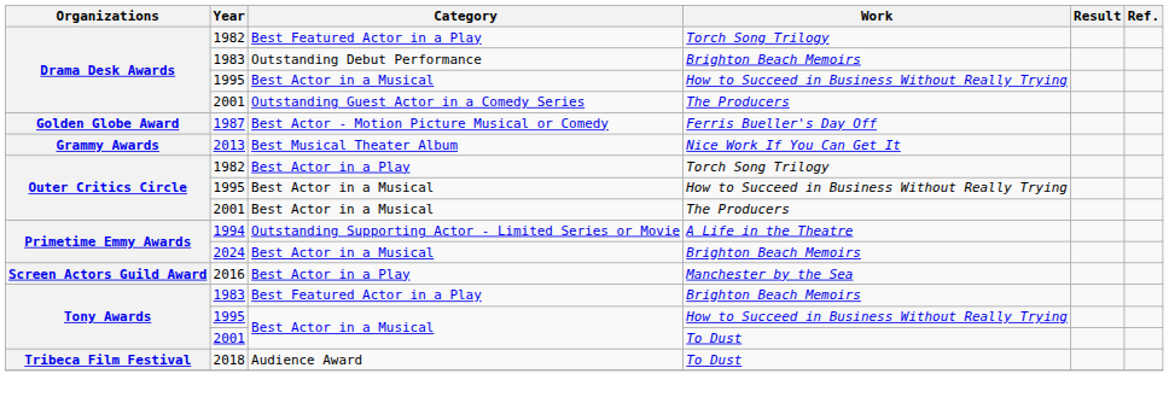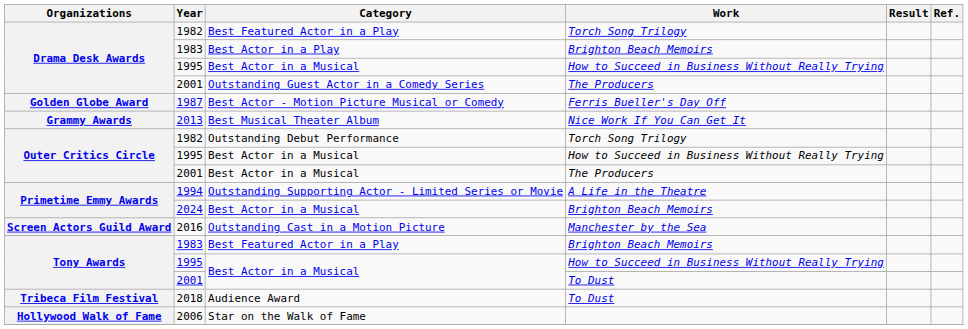 <table class="wikitable sortable plainrowheaders">
 <tr>
 <th>Organizations</th>
 <th>Year</th>
 <th>Category</th>
 <th>Work</th>
 <th>Result</th>
 <th class="unsortable">Ref.</th>
 </tr>
 <tr>
 <th rowspan="4" scope="row"><a href='#'>Drama Desk Awards</a></th>
 <td style="text-align:center;">1982</td>
 <td><a href='#'>Best Featured Actor in a Play</a></td>
 <td><em><a href='#'>Torch Song Trilogy</a></em></td>
 <td></td>
 <td style="text-align:center;"></td>
 </tr>
 <tr>
 <td style="text-align:center;">1983</td>
-<td>Outstanding Debut Performance</td>
+<td><a href='#'>Best Actor in a Play</a></td>
 <td><em><a href='#'>Brighton Beach Memoirs</a></em></td>
 <td></td>
 <td style="text-align:center;"></td>
 </tr>
 <tr>
 <td style="text-align:center;">1995</td>
 <td><a href='#'>Best Actor in a Musical</a></td>
 <td><em><a href='#'>How to Succeed in Business Without Really Trying</a></em></td>
 <td></td>
 <td style="text-align:center;"></td>
 </tr>
 <tr>
 <td style="text-align:center;">2001</td>
 <td><a href='#'>Outstanding Guest Actor in a Comedy Series</a></td>
 <td><em><a href='#'>The Producers</a></em></td>
 <td></td>
 <td style="text-align:center;"></td>
 </tr>
 <tr>
 <th rowspan="1" scope="row"><a href='#'>Golden Globe Award</a></th>
 <td style="text-align:center;"><a href='#'>1987</a></td>
 <td><a href='#'>Best Actor - Motion Picture Musical or Comedy</a></td>
 <td><em><a href='#'>Ferris Bueller's Day Off</a></em></td>
 <td></td>
 <td style="text-align:center;"></td>
 </tr>
 <tr>
 <th rowspan="1" scope="row"><a href='#'>Grammy Awards</a></th>
 <td style="text-align:center;"><a href='#'>2013</a></td>
 <td><a href='#'>Best Musical Theater Album</a></td>
 <td><em><a href='#'>Nice Work If You Can Get It</a></em></td>
 <td></td>
 <td style="text-align:center;"></td>
 </tr>
 <tr>
 <th rowspan="3" scope="row"><a href='#'>Outer Critics Circle</a></th>
 <td style="text-align:center;">1982</td>
-<td><a href='#'>Best Actor in a Play</a></td>
+<td>Outstanding Debut Performance</td>
 <td><em>Torch Song Trilogy</em></td>
 <td></td>
 <td style="text-align:center;"></td>
 </tr>
 <tr>
 <td style="text-align:center;">1995</td>
 <td>Best Actor in a Musical</td>
 <td><em>How to Succeed in Business Without Really Trying</em></td>
 <td></td>
 <td style="text-align:center;"></td>
 </tr>
 <tr>
 <td style="text-align:center;">2001</td>
 <td>Best Actor in a Musical</td>
 <td><em>The Producers</em></td>
 <td></td>
 <td style="text-align:center;"></td>
 </tr>
 <tr>
 <th rowspan="2" scope="row"><a href='#'>Primetime Emmy Awards</a></th>
 <td style="text-align:center;"><a href='#'>1994</a></td>
 <td><a href='#'>Outstanding Supporting Actor - Limited Series or Movie</a></td>
 <td><em><a href='#'>A Life in the Theatre</a></em></td>
 <td></td>
 <td style="text-align:center;"></td>
 </tr>
 <tr>
 <td style="text-align:center;"><a href='#'>2024</a></td>
 <td><a href='#'>Best Actor in a Musical</a></td>
 <td><em><a href='#'>Brighton Beach Memoirs</a></em></td>
 <td></td>
 <td style="text-align:center;"></td>
 </tr>
 <tr>
 <th rowspan="1" scope="row"><a href='#'>Screen Actors Guild Award</a></th>
 <td style="text-align:center;">2016</td>
-<td><a href='#'>Best Actor in a Play</a></td>
+<td><a href='#'>Outstanding Cast in a Motion Picture</a></td>
 <td><em><a href='#'>Manchester by the Sea</a></em></td>
 <td></td>
 <td style="text-align:center;"></td>
 </tr>
 <tr>
 <th rowspan="3" scope="row"><a href='#'>Tony Awards</a></th>
 <td style="text-align:center;"><a href='#'>1983</a></td>
 <td><a href='#'>Best Featured Actor in a Play</a></td>
 <td><em><a href='#'>Brighton Beach Memoirs</a></em></td>
 <td></td>
 <td style="text-align:center;"></td>
 </tr>
 <tr>
 <td style="text-align:center;"><a href='#'>1995</a></td>
 <td rowspan=2><a href='#'>Best Actor in a Musical</a></td>
 <td><em><a href='#'>How to Succeed in Business Without Really Trying</a></em></td>
 <td></td>
 <td style="text-align:center;"></td>
 </tr>
 <tr>
 <td style="text-align:center;"><a href='#'>2001</a></td>
 <td><em><a href='#'>To Dust</a></em></td>
 <td></td>
 <td style="text-align:center;"></td>
 </tr>
 <tr>
 <th rowspan="1" scope="row"><a href='#'>Tribeca Film Festival</a></th>
 <td style="text-align:center;">2018</td>
 <td>Audience Award</td>
 <td><em><a href='#'>To Dust</a></em></td>
 <td></td>
 <td style="text-align:center;"></td>
 </tr>
 <tr>
+<th rowspan="1" scope="row"><a href='#'>Hollywood Walk of Fame</a></th>
+<td style="text-align:center;">2006</td>
+<td>Star on the Walk of Fame</td>
+<td></td>
+<td></td>
+<td style="text-align:center;"></td>
+</tr>
+<tr>
 </tr>
 </table>
